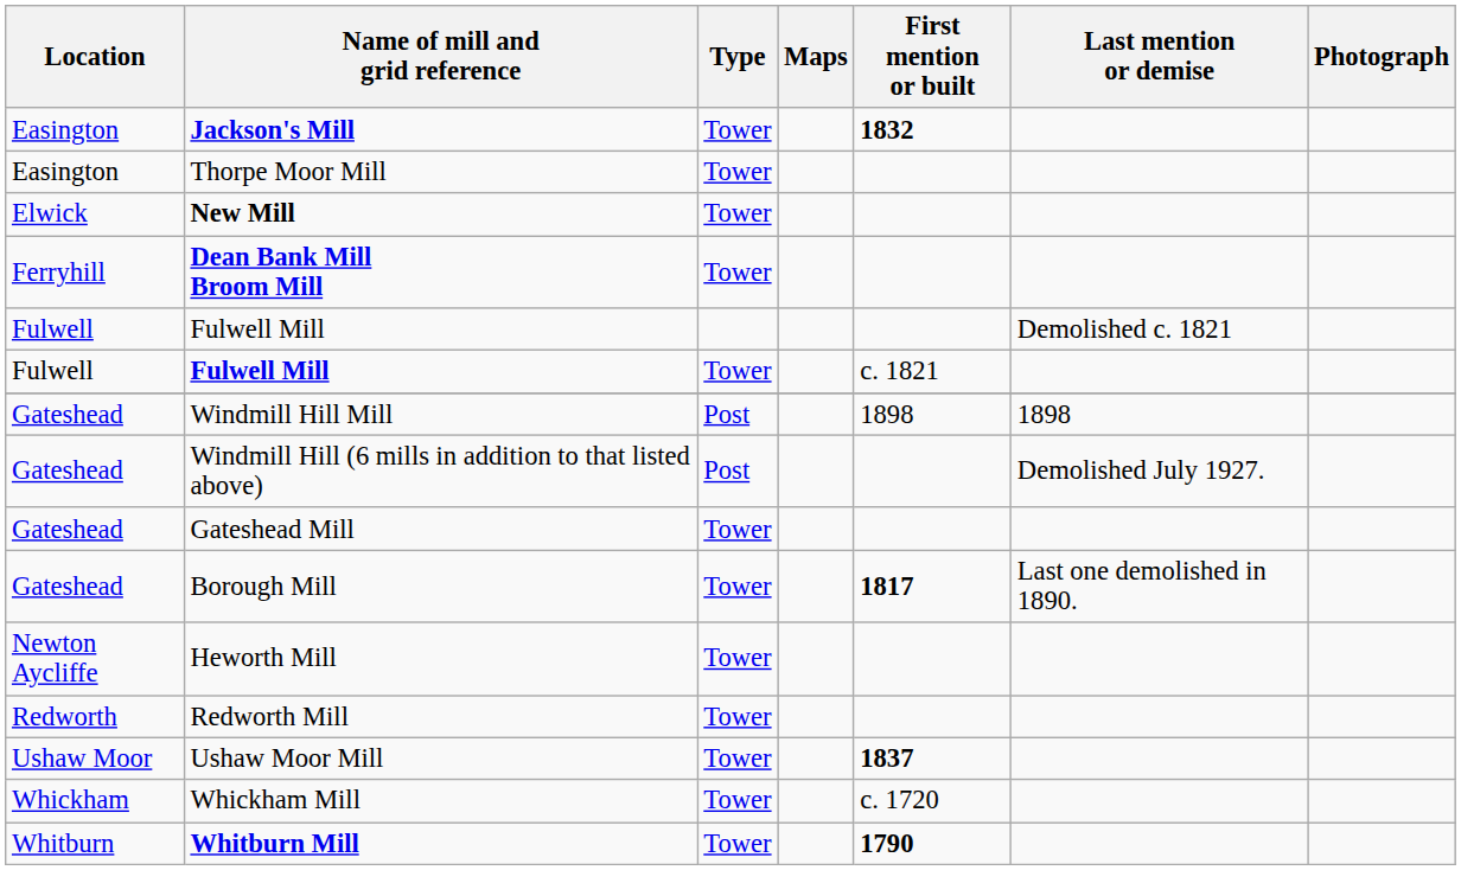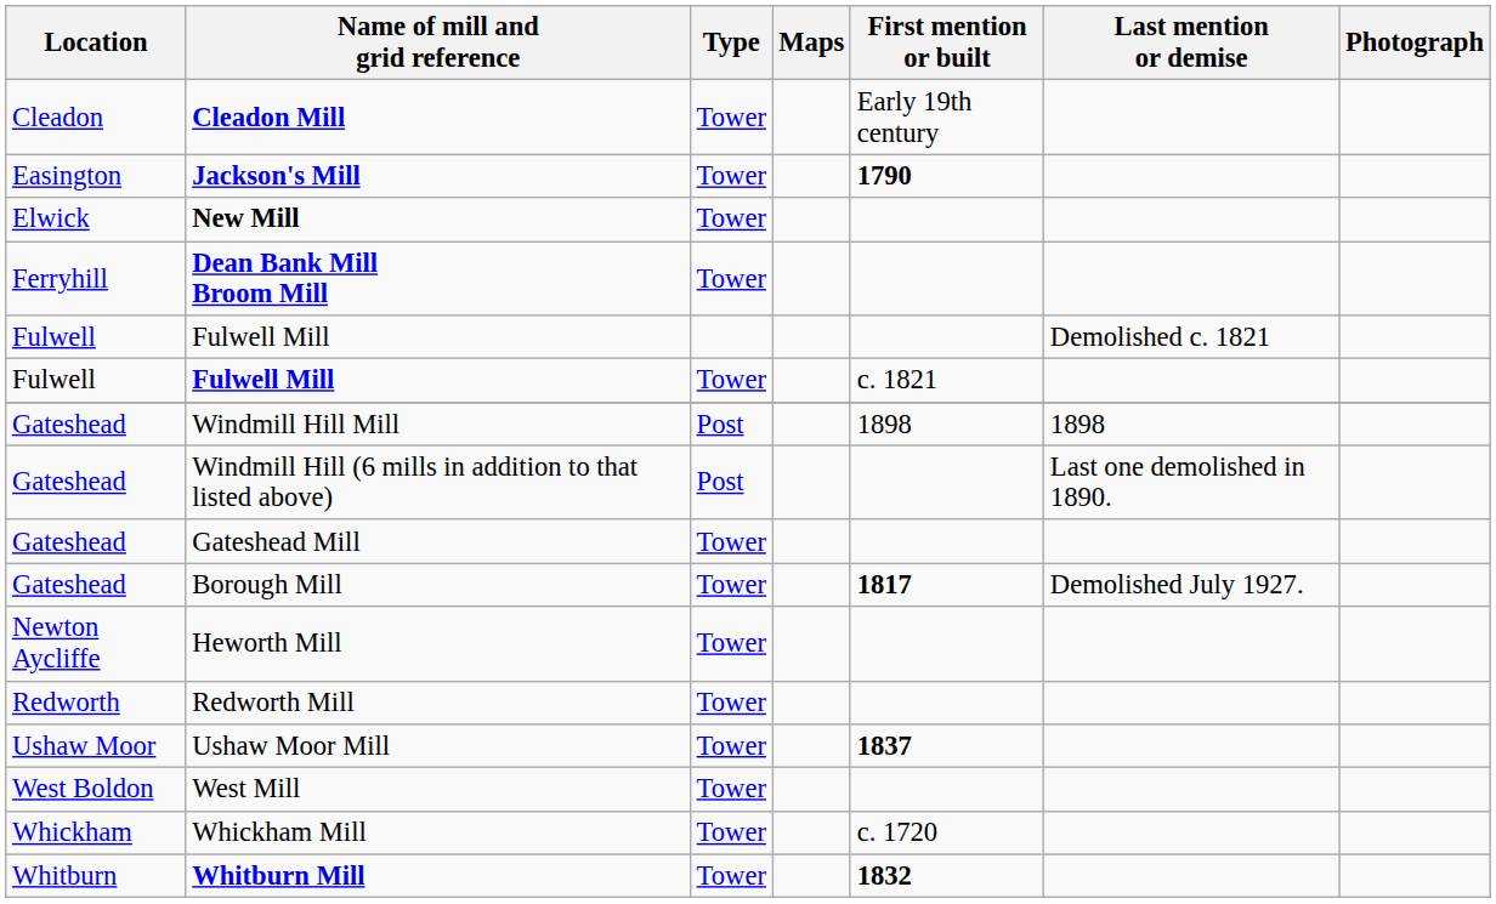 <table class="wikitable">
 <tr>
 <th>Location</th>
 <th>Name of mill and<br>grid reference</th>
 <th>Type</th>
 <th>Maps</th>
 <th>First mention<br>or built</th>
 <th>Last mention<br> or demise</th>
 <th>Photograph</th>
 </tr>
 <tr>
+<td><a href='#'>Cleadon</a></td>
+<td><strong><a href='#'>Cleadon Mill</a></strong><br></td>
+<td><a href='#'>Tower</a></td>
+<td></td>
+<td>Early 19th century</td>
+<td></td>
+<td></td>
+</tr>
+<tr>
 <td><a href='#'>Easington</a></td>
 <td><strong><a href='#'>Jackson's Mill</a></strong><br></td>
 <td><a href='#'>Tower</a></td>
 <td></td>
-<td><strong>1832</strong></td>
-<td></td>
-<td></td>
-</tr>
-<tr>
-<td>Easington</td>
-<td>Thorpe Moor Mill<br></td>
-<td><a href='#'>Tower</a></td>
-<td></td>
-<td></td>
+<td><strong>1790</strong></td>
 <td></td>
 <td></td>
 </tr>
 <tr>
 <td><a href='#'>Elwick</a></td>
 <td><strong>New Mill</strong><br></td>
 <td><a href='#'>Tower</a></td>
 <td></td>
 <td></td>
 <td></td>
 <td></td>
 </tr>
 <tr>
 <td><a href='#'>Ferryhill</a></td>
 <td><strong><a href='#'>Dean Bank Mill<br>Broom Mill</a></strong><br></td>
 <td><a href='#'>Tower</a></td>
 <td></td>
 <td></td>
 <td></td>
 <td></td>
 </tr>
 <tr>
 <td><a href='#'>Fulwell</a></td>
 <td>Fulwell Mill<br></td>
 <td></td>
 <td></td>
 <td></td>
 <td>Demolished c. 1821</td>
 <td></td>
 </tr>
 <tr>
 <td>Fulwell</td>
 <td><strong><a href='#'>Fulwell Mill</a></strong><br></td>
 <td><a href='#'>Tower</a></td>
 <td></td>
 <td>c. 1821</td>
 <td></td>
 <td></td>
 </tr>
 <tr>
 </tr>
 <tr>
 <td><a href='#'>Gateshead</a></td>
 <td>Windmill Hill Mill</td>
 <td><a href='#'>Post</a></td>
 <td></td>
 <td>1898</td>
 <td>1898</td>
 <td></td>
 </tr>
 <tr>
 <td><a href='#'>Gateshead</a></td>
 <td>Windmill Hill (6 mills in addition to that listed above)</td>
 <td><a href='#'>Post</a></td>
 <td></td>
 <td></td>
-<td>Demolished July 1927.</td>
+<td>Last one demolished in 1890.</td>
 <td></td>
 </tr>
 <tr>
 <td><a href='#'>Gateshead</a></td>
 <td>Gateshead Mill<br></td>
 <td><a href='#'>Tower</a></td>
 <td></td>
 <td></td>
 <td></td>
 <td></td>
 </tr>
 <tr>
 <td><a href='#'>Gateshead</a></td>
 <td>Borough Mill<br></td>
 <td><a href='#'>Tower</a></td>
 <td></td>
 <td><strong>1817</strong></td>
-<td>Last one demolished in 1890.</td>
+<td>Demolished July 1927.</td>
 <td></td>
 </tr>
 <tr>
 <td><a href='#'>Newton Aycliffe</a></td>
 <td>Heworth Mill<br></td>
 <td><a href='#'>Tower</a></td>
 <td></td>
 <td></td>
 <td></td>
 <td></td>
 </tr>
 <tr>
 <td><a href='#'>Redworth</a></td>
 <td>Redworth Mill<br></td>
 <td><a href='#'>Tower</a></td>
 <td></td>
 <td></td>
 <td></td>
 <td></td>
 </tr>
 <tr>
 <td><a href='#'>Ushaw Moor</a></td>
 <td>Ushaw Moor Mill<br></td>
 <td><a href='#'>Tower</a></td>
 <td></td>
 <td><strong>1837</strong></td>
 <td></td>
 <td></td>
 </tr>
 <tr>
+<td><a href='#'>West Boldon</a></td>
+<td>West Mill<br></td>
+<td><a href='#'>Tower</a></td>
+<td></td>
+<td></td>
+<td></td>
+<td></td>
+</tr>
+<tr>
 <td><a href='#'>Whickham</a></td>
 <td>Whickham Mill<br></td>
 <td><a href='#'>Tower</a></td>
 <td></td>
 <td>c. 1720</td>
 <td></td>
 <td></td>
 </tr>
 <tr>
 <td><a href='#'>Whitburn</a></td>
 <td><strong><a href='#'>Whitburn Mill</a></strong><br></td>
 <td><a href='#'>Tower</a></td>
 <td></td>
-<td><strong>1790</strong></td>
+<td><strong>1832</strong></td>
 <td></td>
 <td></td>
 </tr>
 </table>
